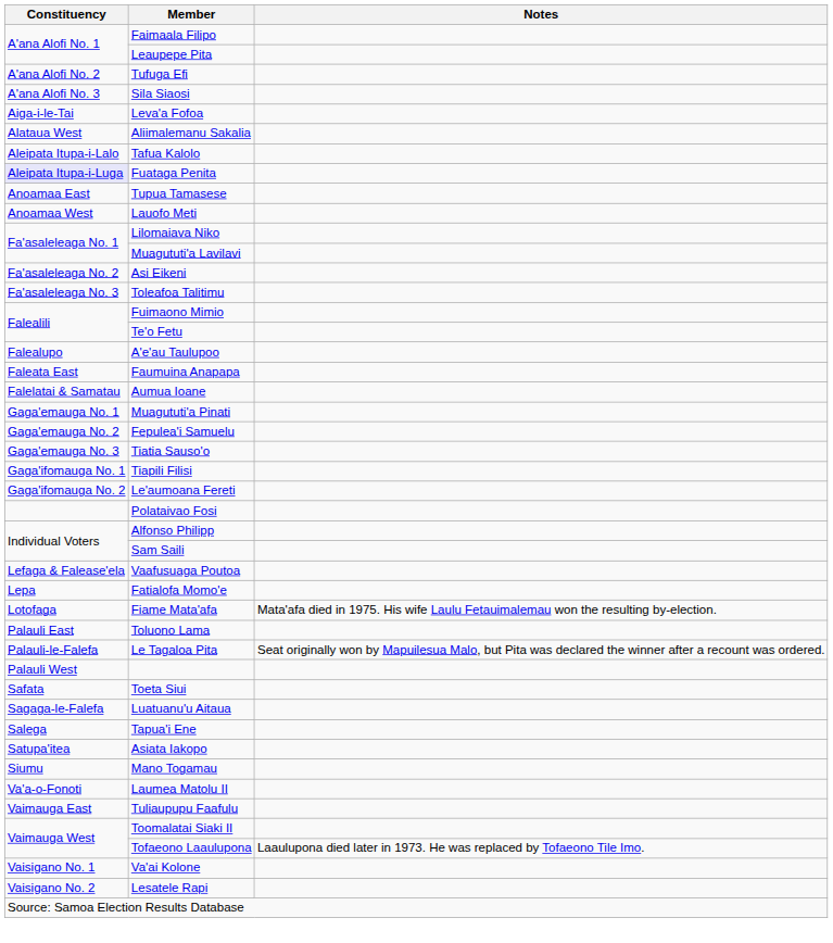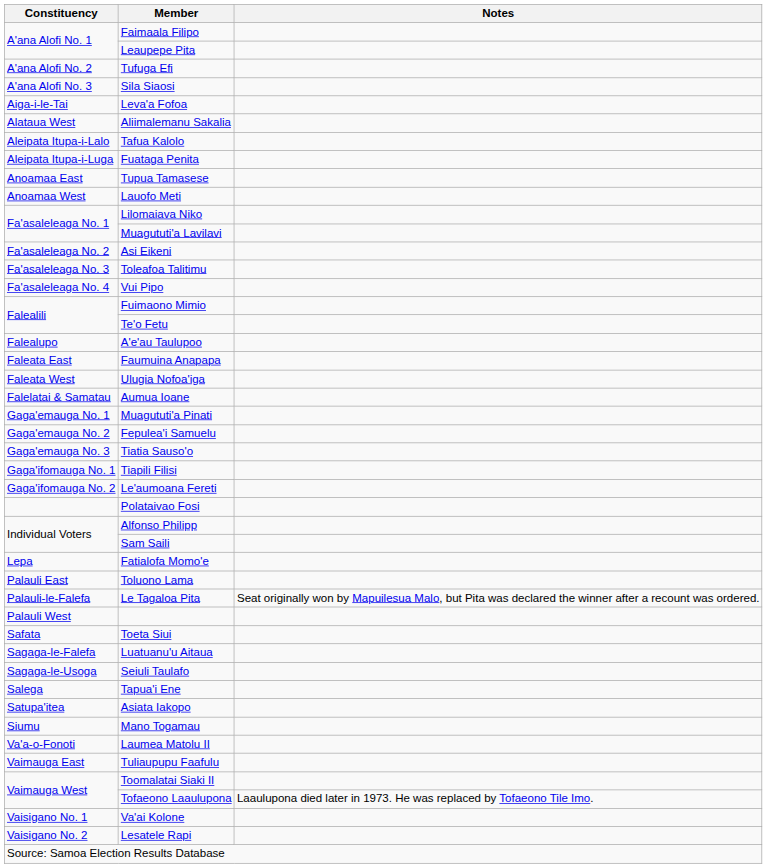 <table class="wikitable sortable">
 <tr>
 <th>Constituency</th>
 <th>Member</th>
 <th>Notes</th>
 </tr>
 <tr>
 <td rowspan=2><a href='#'>A'ana Alofi No. 1</a></td>
 <td><a href='#'>Faimaala Filipo</a></td>
 <td></td>
 </tr>
 <tr>
 <td><a href='#'>Leaupepe Pita</a></td>
 <td></td>
 </tr>
 <tr>
 <td><a href='#'>A'ana Alofi No. 2</a></td>
 <td><a href='#'>Tufuga Efi</a></td>
 <td></td>
 </tr>
 <tr>
 <td><a href='#'>A'ana Alofi No. 3</a></td>
 <td><a href='#'>Sila Siaosi</a></td>
 <td></td>
 </tr>
 <tr>
 <td><a href='#'>Aiga-i-le-Tai</a></td>
 <td><a href='#'>Leva'a Fofoa</a></td>
 <td></td>
 </tr>
 <tr>
 <td><a href='#'>Alataua West</a></td>
 <td><a href='#'>Aliimalemanu Sakalia</a></td>
 <td></td>
 </tr>
 <tr>
 <td><a href='#'>Aleipata Itupa-i-Lalo</a></td>
 <td><a href='#'>Tafua Kalolo</a></td>
 <td></td>
 </tr>
 <tr>
-<td style="background: lavender;"><a href='#'>Aleipata Itupa-i-Luga</a></td>
+<td><a href='#'>Aleipata Itupa-i-Luga</a></td>
 <td><a href='#'>Fuataga Penita</a></td>
 <td></td>
 </tr>
 <tr>
 <td><a href='#'>Anoamaa East</a></td>
 <td><a href='#'>Tupua Tamasese</a></td>
 <td></td>
 </tr>
 <tr>
 <td><a href='#'>Anoamaa West</a></td>
 <td><a href='#'>Lauofo Meti</a></td>
 <td></td>
 </tr>
 <tr>
 <td rowspan=2><a href='#'>Fa'asaleleaga No. 1</a></td>
 <td><a href='#'>Lilomaiava Niko</a></td>
 <td></td>
 </tr>
 <tr>
 <td><a href='#'>Muagututi'a Lavilavi</a></td>
 <td></td>
 </tr>
 <tr>
 <td><a href='#'>Fa'asaleleaga No. 2</a></td>
 <td><a href='#'>Asi Eikeni</a></td>
 <td></td>
 </tr>
 <tr>
 <td><a href='#'>Fa'asaleleaga No. 3</a></td>
 <td><a href='#'>Toleafoa Talitimu</a></td>
 <td></td>
 </tr>
 <tr>
+<td><a href='#'>Fa'asaleleaga No. 4</a></td>
+<td><a href='#'>Vui Pipo</a></td>
+<td></td>
+</tr>
+<tr>
 <td rowspan=2><a href='#'>Falealili</a></td>
 <td><a href='#'>Fuimaono Mimio</a></td>
 <td></td>
 </tr>
 <tr>
 <td><a href='#'>Te'o Fetu</a></td>
 <td></td>
 </tr>
 <tr>
 <td><a href='#'>Falealupo</a></td>
 <td><a href='#'>A'e'au Taulupoo</a></td>
 <td></td>
 </tr>
 <tr>
 <td><a href='#'>Faleata East</a></td>
 <td><a href='#'>Faumuina Anapapa</a></td>
+<td></td>
+</tr>
+<tr>
+<td><a href='#'>Faleata West</a></td>
+<td><a href='#'>Ulugia Nofoa'iga</a></td>
 <td></td>
 </tr>
 <tr>
 <td><a href='#'>Falelatai & Samatau</a></td>
 <td><a href='#'>Aumua Ioane</a></td>
 <td></td>
 </tr>
 <tr>
 <td><a href='#'>Gaga'emauga No. 1</a></td>
 <td><a href='#'>Muagututi'a Pinati</a></td>
 <td></td>
 </tr>
 <tr>
 <td><a href='#'>Gaga'emauga No. 2</a></td>
 <td><a href='#'>Fepulea'i Samuelu</a></td>
 <td></td>
 </tr>
 <tr>
 <td><a href='#'>Gaga'emauga No. 3</a></td>
 <td><a href='#'>Tiatia Sauso'o</a></td>
 <td></td>
 </tr>
 <tr>
 <td><a href='#'>Gaga'ifomauga No. 1</a></td>
 <td><a href='#'>Tiapili Filisi</a></td>
 <td></td>
 </tr>
 <tr>
 <td><a href='#'>Gaga'ifomauga No. 2</a></td>
 <td><a href='#'>Le'aumoana Fereti</a></td>
 <td></td>
 </tr>
 <tr>
 <td></td>
 <td><a href='#'>Polataivao Fosi</a></td>
 <td></td>
 </tr>
 <tr>
 <td rowspan=2>Individual Voters</td>
 <td><a href='#'>Alfonso Philipp</a></td>
 <td></td>
 </tr>
 <tr>
 <td><a href='#'>Sam Saili</a></td>
 <td></td>
 </tr>
 <tr>
-<td><a href='#'>Lefaga & Falease'ela</a></td>
-<td><a href='#'>Vaafusuaga Poutoa</a></td>
-<td></td>
-</tr>
-<tr>
 <td><a href='#'>Lepa</a></td>
 <td><a href='#'>Fatialofa Momo'e</a></td>
 <td></td>
-</tr>
-<tr>
-<td><a href='#'>Lotofaga</a></td>
-<td><a href='#'>Fiame Mata'afa</a></td>
-<td>Mata'afa died in 1975. His wife <a href='#'>Laulu Fetauimalemau</a> won the resulting by-election.</td>
 </tr>
 <tr>
 <td><a href='#'>Palauli East</a></td>
 <td><a href='#'>Toluono Lama</a></td>
 <td></td>
 </tr>
 <tr>
 <td><a href='#'>Palauli-le-Falefa</a></td>
 <td><a href='#'>Le Tagaloa Pita</a></td>
 <td>Seat originally won by <a href='#'>Mapuilesua Malo</a>, but Pita was declared the winner after a recount was ordered.</td>
 </tr>
 <tr>
 <td><a href='#'>Palauli West</a></td>
 <td></td>
 <td></td>
 </tr>
 <tr>
 <td><a href='#'>Safata</a></td>
 <td><a href='#'>Toeta Siui</a></td>
 <td></td>
 </tr>
 <tr>
 <td><a href='#'>Sagaga-le-Falefa</a></td>
 <td><a href='#'>Luatuanu'u Aitaua</a></td>
+<td></td>
+</tr>
+<tr>
+<td><a href='#'>Sagaga-le-Usoga</a></td>
+<td><a href='#'>Seiuli Taulafo</a></td>
 <td></td>
 </tr>
 <tr>
 <td><a href='#'>Salega</a></td>
 <td><a href='#'>Tapua'i Ene</a></td>
 <td></td>
 </tr>
 <tr>
 <td><a href='#'>Satupa'itea</a></td>
 <td><a href='#'>Asiata Iakopo</a></td>
 <td></td>
 </tr>
 <tr>
 <td><a href='#'>Siumu</a></td>
 <td><a href='#'>Mano Togamau</a></td>
 <td></td>
 </tr>
 <tr>
 <td><a href='#'>Va'a-o-Fonoti</a></td>
 <td><a href='#'>Laumea Matolu II</a></td>
 <td></td>
 </tr>
 <tr>
 <td><a href='#'>Vaimauga East</a></td>
 <td><a href='#'>Tuliaupupu Faafulu</a></td>
 <td></td>
 </tr>
 <tr>
 <td rowspan=2><a href='#'>Vaimauga West</a></td>
 <td><a href='#'>Toomalatai Siaki II</a></td>
 <td></td>
 </tr>
 <tr>
 <td><a href='#'>Tofaeono Laaulupona</a></td>
 <td>Laaulupona died later in 1973. He was replaced by <a href='#'>Tofaeono Tile Imo</a>.</td>
 </tr>
 <tr>
 <td><a href='#'>Vaisigano No. 1</a></td>
 <td><a href='#'>Va'ai Kolone</a></td>
 <td></td>
 </tr>
 <tr>
 <td><a href='#'>Vaisigano No. 2</a></td>
 <td><a href='#'>Lesatele Rapi</a></td>
 <td></td>
 </tr>
 <tr class=sortbottom>
 <td colspan=3>Source: Samoa Election Results Database</td>
 </tr>
 </table>
